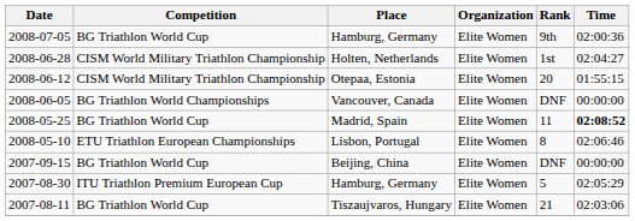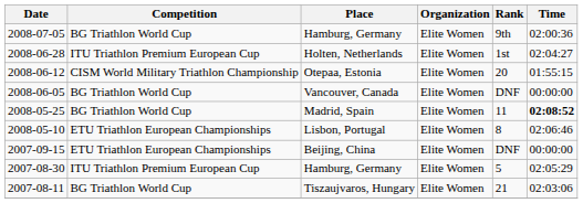 <table class="wikitable sortable">
 <tr>
 <th>Date</th>
 <th>Competition</th>
 <th>Place</th>
 <th>Organization</th>
 <th>Rank</th>
 <th>Time</th>
 </tr>
 <tr>
 <td>2008-07-05</td>
 <td>BG Triathlon World Cup</td>
 <td>Hamburg, Germany</td>
 <td>Elite Women</td>
 <td>9th</td>
 <td>02:00:36 </td>
 </tr>
 <tr>
 <td>2008-06-28</td>
-<td>CISM World Military Triathlon Championship</td>
+<td>ITU Triathlon Premium European Cup</td>
 <td>Holten, Netherlands</td>
 <td>Elite Women</td>
 <td>1st</td>
 <td>02:04:27 </td>
 </tr>
 <tr>
 <td>2008-06-12</td>
 <td>CISM World Military Triathlon Championship</td>
 <td>Otepaa, Estonia</td>
 <td>Elite Women</td>
 <td>20</td>
 <td>01:55:15 </td>
 </tr>
 <tr>
 <td>2008-06-05</td>
-<td>BG Triathlon World Championships</td>
+<td>BG Triathlon World Cup</td>
 <td>Vancouver, Canada</td>
 <td>Elite Women</td>
 <td>DNF</td>
 <td>00:00:00 </td>
 </tr>
 <tr>
 <td>2008-05-25</td>
 <td>BG Triathlon World Cup</td>
 <td>Madrid, Spain</td>
 <td>Elite Women</td>
 <td>11</td>
 <td><strong>02:08:52 </strong></td>
 </tr>
 <tr>
 <td>2008-05-10</td>
 <td>ETU Triathlon European Championships</td>
 <td>Lisbon, Portugal</td>
 <td>Elite Women</td>
 <td>8</td>
 <td>02:06:46 </td>
 </tr>
 <tr>
 <td>2007-09-15</td>
-<td>BG Triathlon World Cup</td>
+<td>ETU Triathlon European Championships</td>
 <td>Beijing, China</td>
 <td>Elite Women</td>
 <td>DNF</td>
 <td>00:00:00 </td>
 </tr>
 <tr>
 <td>2007-08-30</td>
 <td>ITU Triathlon Premium European Cup</td>
 <td>Hamburg, Germany</td>
 <td>Elite Women</td>
 <td>5</td>
 <td>02:05:29 </td>
 </tr>
 <tr>
 <td>2007-08-11</td>
 <td>BG Triathlon World Cup</td>
 <td>Tiszaujvaros, Hungary</td>
 <td>Elite Women</td>
 <td>21</td>
 <td>02:03:06 </td>
 </tr>
 <tr>
 </tr>
 </table>
